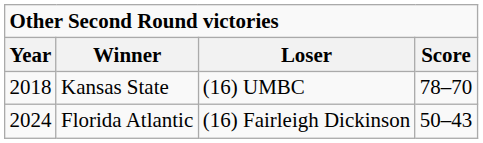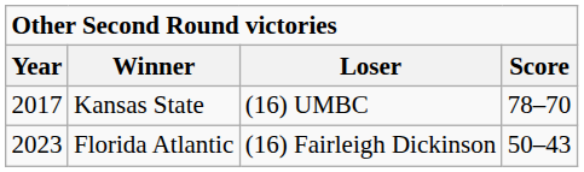 <table class="wikitable">
 <tr>
 <td colspan="4"><strong>Other Second Round victories</strong></td>
 </tr>
 <tr>
 <th>Year</th>
 <th>Winner</th>
 <th>Loser</th>
 <th>Score</th>
 </tr>
 <tr>
-<td>2018</td>
+<td>2017</td>
 <td>Kansas State</td>
 <td>(16) UMBC</td>
 <td>78–70</td>
 </tr>
 <tr>
-<td>2024</td>
+<td>2023</td>
 <td>Florida Atlantic</td>
 <td>(16) Fairleigh Dickinson</td>
 <td>50–43</td>
 </tr>
 </table>
